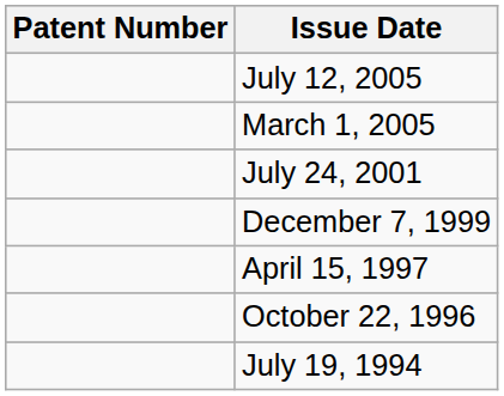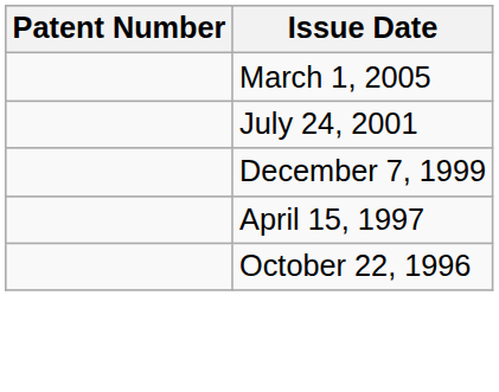 <table class="wikitable">
 <tr>
 <th>Patent Number</th>
 <th>Issue Date</th>
-</tr>
-<tr>
-<td></td>
-<td>July 12, 2005</td>
 </tr>
 <tr>
 <td></td>
 <td>March 1, 2005</td>
 </tr>
 <tr>
 <td></td>
 <td>July 24, 2001</td>
 </tr>
 <tr>
 <td></td>
 <td>December 7, 1999</td>
 </tr>
 <tr>
 <td></td>
 <td>April 15, 1997</td>
 </tr>
 <tr>
 <td></td>
 <td>October 22, 1996</td>
 </tr>
-<tr>
-<td></td>
-<td>July 19, 1994</td>
-</tr>
 </table>
